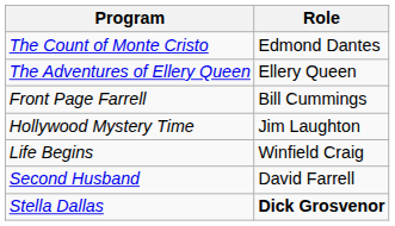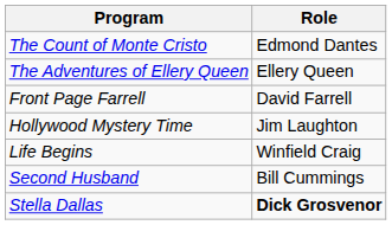 <table class="wikitable">
 <tr>
 <th>Program</th>
 <th>Role</th>
 </tr>
 <tr>
 <td><em><a href='#'>The Count of Monte Cristo</a></em></td>
 <td>Edmond Dantes</td>
 </tr>
 <tr>
 <td><em><a href='#'>The Adventures of Ellery Queen</a></em></td>
 <td>Ellery Queen</td>
 </tr>
 <tr>
 <td><em>Front Page Farrell</em></td>
-<td>Bill Cummings</td>
+<td>David Farrell</td>
 </tr>
 <tr>
 <td><em>Hollywood Mystery Time</em></td>
 <td>Jim Laughton</td>
 </tr>
 <tr>
 <td><em>Life Begins</em></td>
 <td>Winfield Craig</td>
 </tr>
 <tr>
 <td><em><a href='#'>Second Husband</a></em></td>
-<td>David Farrell</td>
+<td>Bill Cummings</td>
 </tr>
 <tr>
 <td><em><a href='#'>Stella Dallas</a></em></td>
 <td><strong>Dick Grosvenor</strong></td>
 </tr>
 </table>
